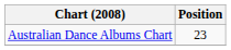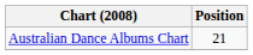 <table class="wikitable sortable">
 <tr>
 <th>Chart (2008)</th>
 <th>Position</th>
 </tr>
 <tr>
 <td><a href='#'>Australian Dance Albums Chart</a></td>
-<td style="text-align:center;">23</td>
+<td style="text-align:center;">21</td>
 </tr>
 <tr>
 </tr>
 </table>
